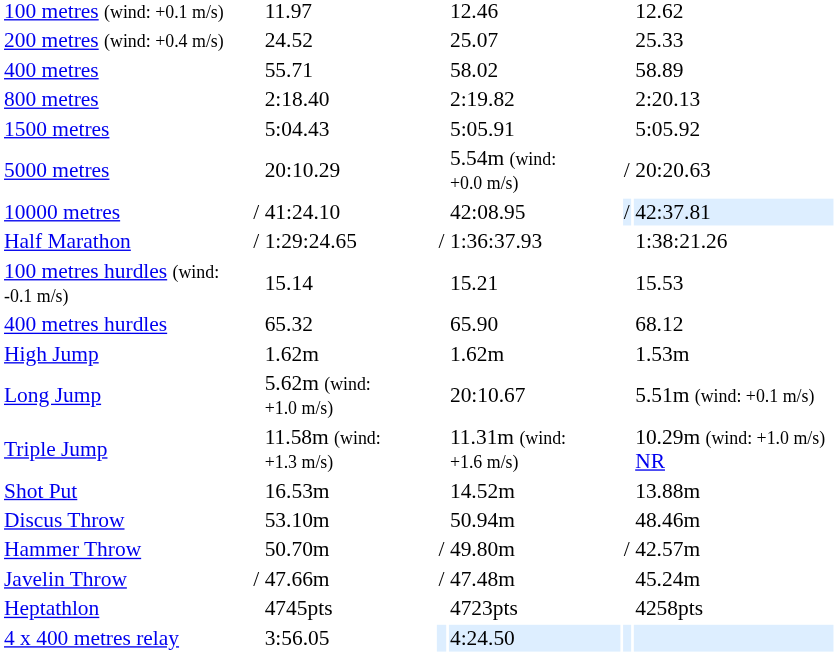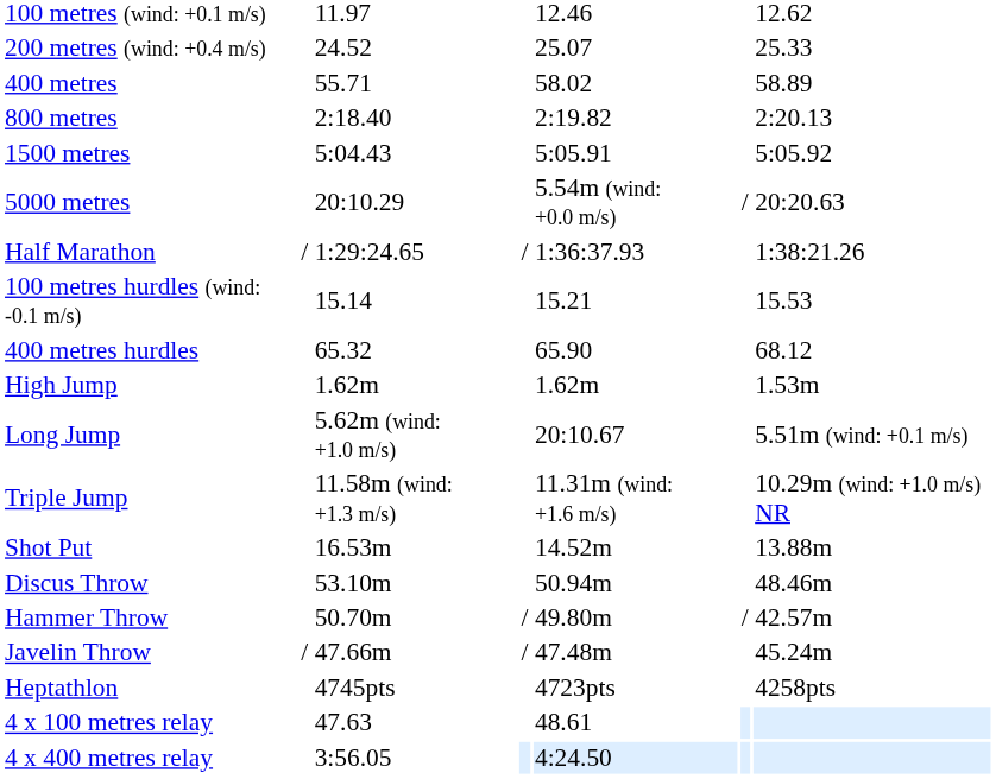 <table>
 <tr>
 <td><a href='#'>100 metres</a> <small>(wind: +0.1 m/s)</small></td>
 <td></td>
 <td>11.97</td>
 <td></td>
 <td>12.46</td>
 <td></td>
 <td>12.62</td>
 </tr>
 <tr>
 <td><a href='#'>200 metres</a> <small>(wind: +0.4 m/s)</small></td>
 <td></td>
 <td>24.52</td>
 <td></td>
 <td>25.07</td>
 <td></td>
 <td>25.33</td>
 </tr>
 <tr>
 <td><a href='#'>400 metres</a></td>
 <td></td>
 <td>55.71</td>
 <td></td>
 <td>58.02</td>
 <td></td>
 <td>58.89</td>
 </tr>
 <tr>
 <td><a href='#'>800 metres</a></td>
 <td></td>
 <td>2:18.40</td>
 <td></td>
 <td>2:19.82</td>
 <td></td>
 <td>2:20.13</td>
 </tr>
 <tr>
 <td><a href='#'>1500 metres</a></td>
 <td></td>
 <td>5:04.43</td>
 <td></td>
 <td>5:05.91</td>
 <td></td>
 <td>5:05.92</td>
 </tr>
 <tr>
 <td><a href='#'>5000 metres</a></td>
 <td></td>
 <td>20:10.29</td>
 <td></td>
 <td>5.54m <small>(wind: +0.0 m/s)</small></td>
 <td>/</td>
 <td>20:20.63</td>
-</tr>
-<tr>
-<td><a href='#'>10000 metres</a></td>
-<td>/</td>
-<td>41:24.10</td>
-<td></td>
-<td>42:08.95</td>
-<td bgcolor=#def>/</td>
-<td bgcolor=#def>42:37.81</td>
 </tr>
 <tr>
 <td><a href='#'>Half Marathon</a></td>
 <td>/</td>
 <td>1:29:24.65</td>
 <td>/</td>
 <td>1:36:37.93</td>
 <td></td>
 <td>1:38:21.26</td>
 </tr>
 <tr>
 <td><a href='#'>100 metres hurdles</a> <small>(wind: -0.1 m/s)</small></td>
 <td></td>
 <td>15.14</td>
 <td></td>
 <td>15.21</td>
 <td></td>
 <td>15.53</td>
 </tr>
 <tr>
 <td><a href='#'>400 metres hurdles</a></td>
 <td></td>
 <td>65.32</td>
 <td></td>
 <td>65.90</td>
 <td></td>
 <td>68.12</td>
 </tr>
 <tr>
 <td><a href='#'>High Jump</a></td>
 <td></td>
 <td>1.62m</td>
 <td></td>
 <td>1.62m</td>
 <td></td>
 <td>1.53m</td>
 </tr>
 <tr>
 <td><a href='#'>Long Jump</a></td>
 <td></td>
 <td>5.62m <small>(wind: +1.0 m/s)</small></td>
 <td></td>
 <td>20:10.67</td>
 <td></td>
 <td>5.51m <small>(wind: +0.1 m/s)</small></td>
 </tr>
 <tr>
 <td><a href='#'>Triple Jump</a></td>
 <td></td>
 <td>11.58m <small>(wind: +1.3 m/s)</small></td>
 <td></td>
 <td>11.31m <small>(wind: +1.6 m/s)</small></td>
 <td></td>
 <td>10.29m <small>(wind: +1.0 m/s)</small> <a href='#'>NR</a></td>
 </tr>
 <tr>
 <td><a href='#'>Shot Put</a></td>
 <td></td>
 <td>16.53m</td>
 <td></td>
 <td>14.52m</td>
 <td></td>
 <td>13.88m</td>
 </tr>
 <tr>
 <td><a href='#'>Discus Throw</a></td>
 <td></td>
 <td>53.10m</td>
 <td></td>
 <td>50.94m</td>
 <td></td>
 <td>48.46m</td>
 </tr>
 <tr>
 <td><a href='#'>Hammer Throw</a></td>
 <td></td>
 <td>50.70m</td>
 <td>/</td>
 <td>49.80m</td>
 <td>/</td>
 <td>42.57m</td>
 </tr>
 <tr>
 <td><a href='#'>Javelin Throw</a></td>
 <td>/</td>
 <td>47.66m</td>
 <td>/</td>
 <td>47.48m</td>
 <td></td>
 <td>45.24m</td>
 </tr>
 <tr>
 <td><a href='#'>Heptathlon</a></td>
 <td></td>
 <td>4745pts</td>
 <td></td>
 <td>4723pts</td>
 <td></td>
 <td>4258pts</td>
 </tr>
 <tr>
+<td><a href='#'>4 x 100 metres relay</a></td>
+<td></td>
+<td>47.63</td>
+<td></td>
+<td>48.61</td>
+<td bgcolor=#def></td>
+<td bgcolor=#def></td>
+</tr>
+<tr>
 <td><a href='#'>4 x 400 metres relay</a></td>
 <td></td>
 <td>3:56.05</td>
 <td bgcolor=#def></td>
 <td bgcolor=#def>4:24.50</td>
 <td bgcolor=#def></td>
 <td bgcolor=#def></td>
 </tr>
 </table>
